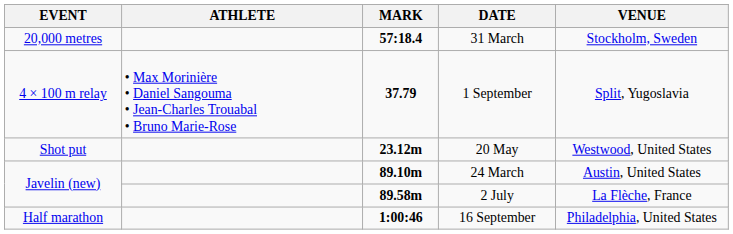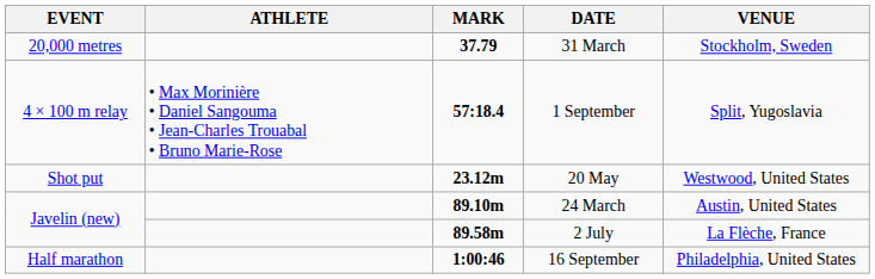 <table class="wikitable" style="border-collapse: collapse; font-size: 90%;">
 <tr>
 <th align="center" style="width: 8em">EVENT</th>
 <th align="center" style="width: 17em">ATHLETE</th>
 <th align="center" style="width: 5em">MARK</th>
 <th align="center" style="width: 8em">DATE</th>
 <th align="center" style="width: 12em">VENUE</th>
 </tr>
 <tr>
 <td align="center"><a href='#'>20,000 metres</a></td>
 <td></td>
-<td align="center"><strong>57:18.4</strong></td>
+<td align="center"><strong>37.79</strong></td>
 <td align="center">31 March</td>
 <td align="center"><a href='#'>Stockholm, Sweden</a></td>
 </tr>
 <tr>
 <td align="center"><a href='#'>4 × 100 m relay</a></td>
 <td><strong></strong><br>• <a href='#'>Max Morinière</a><br>• <a href='#'>Daniel Sangouma</a><br>• <a href='#'>Jean-Charles Trouabal</a><br>• <a href='#'>Bruno Marie-Rose</a></td>
-<td align="center"><strong>37.79</strong></td>
+<td align="center"><strong>57:18.4</strong></td>
 <td align="center">1 September</td>
 <td align="center"><a href='#'>Split</a>, Yugoslavia</td>
 </tr>
 <tr>
 <td align="center"><a href='#'>Shot put</a></td>
 <td></td>
 <td align="center"><strong>23.12m</strong></td>
 <td align="center">20 May</td>
 <td align="center"><a href='#'>Westwood</a>, United States</td>
 </tr>
 <tr>
 <td rowspan=2 align="center"><a href='#'>Javelin (new)</a></td>
 <td></td>
 <td align="center"><strong>89.10m</strong></td>
 <td align="center">24 March</td>
 <td align="center"><a href='#'>Austin</a>, United States</td>
 </tr>
 <tr>
 <td></td>
 <td align="center"><strong>89.58m</strong></td>
 <td align="center">2 July</td>
 <td align="center"><a href='#'>La Flèche</a>, France</td>
 </tr>
 <tr>
 <td align="center"><a href='#'>Half marathon</a></td>
 <td></td>
 <td align="center"><strong>1:00:46</strong></td>
 <td align="center">16 September</td>
 <td align="center"><a href='#'>Philadelphia</a>, United States</td>
 </tr>
 </table>
